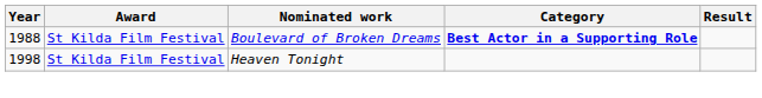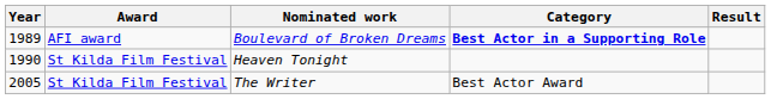 <table class="wikitable">
 <tr>
 <th>Year</th>
 <th>Award</th>
 <th>Nominated work</th>
 <th>Category</th>
 <th>Result</th>
 </tr>
 <tr>
-<td>1988</td>
-<td><a href='#'>St Kilda Film Festival</a></td>
+<td>1989</td>
+<td><a href='#'>AFI award</a></td>
 <td><em><a href='#'>Boulevard of Broken Dreams</a></em></td>
 <td><strong><a href='#'>Best Actor in a Supporting Role</a></strong></td>
 <td></td>
 </tr>
 <tr>
-<td>1998</td>
+<td>1990</td>
 <td><a href='#'>St Kilda Film Festival</a></td>
 <td><em>Heaven Tonight</em></td>
 <td></td>
 <td></td>
 </tr>
+<tr>
+<td>2005</td>
+<td><a href='#'>St Kilda Film Festival</a></td>
+<td><em>The Writer</em></td>
+<td>Best Actor Award</td>
+<td></td>
+</tr>
 </table>
